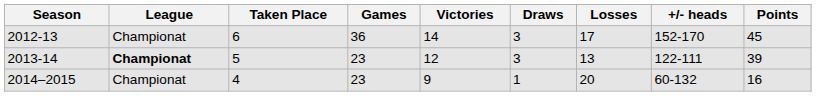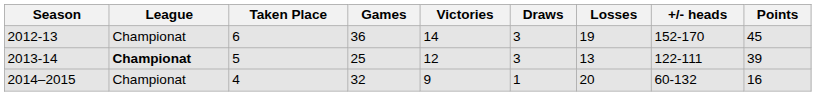 <table class="wikitable" width=60%>
 <tr>
 <th>Season</th>
 <th>League</th>
 <th>Taken Place</th>
 <th>Games</th>
 <th>Victories</th>
 <th>Draws</th>
 <th>Losses</th>
 <th>+/- heads</th>
 <th>Points</th>
 </tr>
 <tr bgcolor="#E5E5E5">
 <td>2012-13</td>
 <td>Championat</td>
 <td>6</td>
 <td>36</td>
 <td>14</td>
 <td>3</td>
-<td>17</td>
+<td>19</td>
 <td>152-170</td>
 <td>45</td>
 </tr>
 <tr bgcolor="#E5E5E5">
 <td>2013-14</td>
 <td><strong>Championat</strong></td>
 <td>5</td>
-<td>23</td>
+<td>25</td>
 <td>12</td>
 <td>3</td>
 <td>13</td>
 <td>122-111</td>
 <td>39</td>
 </tr>
 <tr bgcolor="#E5E5E5">
 <td>2014–2015</td>
 <td>Championat</td>
 <td>4</td>
-<td>23</td>
+<td>32</td>
 <td>9</td>
 <td>1</td>
 <td>20</td>
 <td>60-132</td>
 <td>16</td>
 </tr>
 </table>
